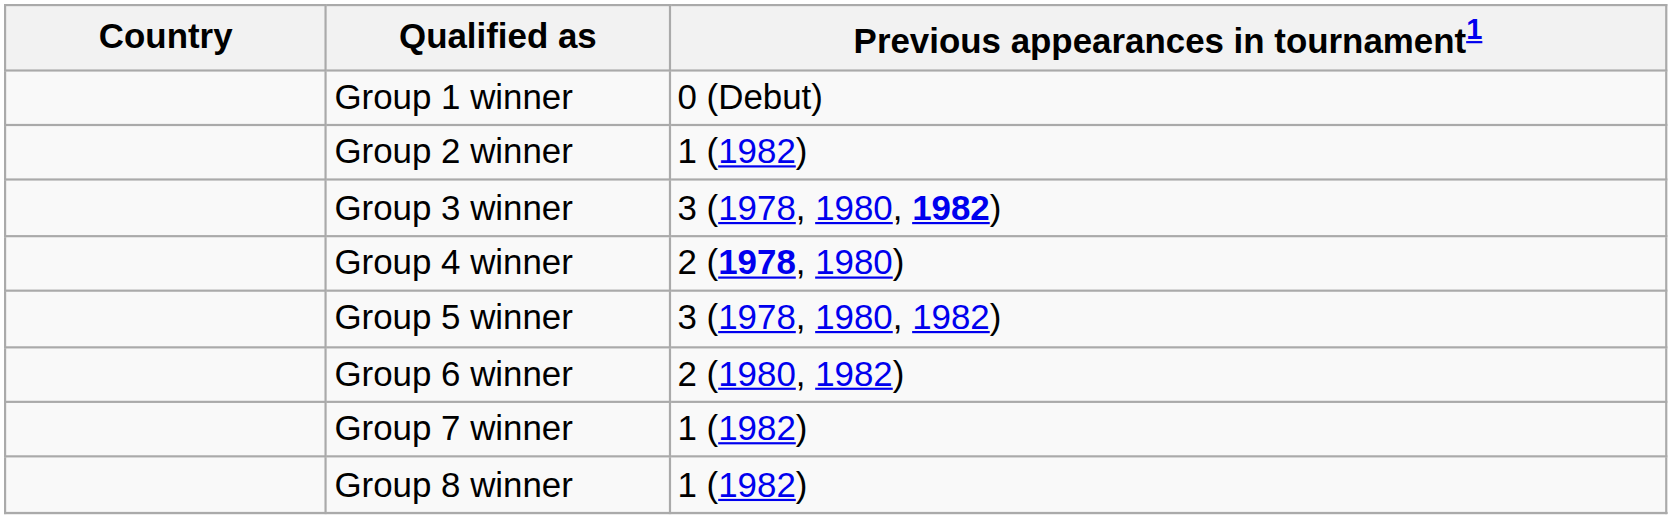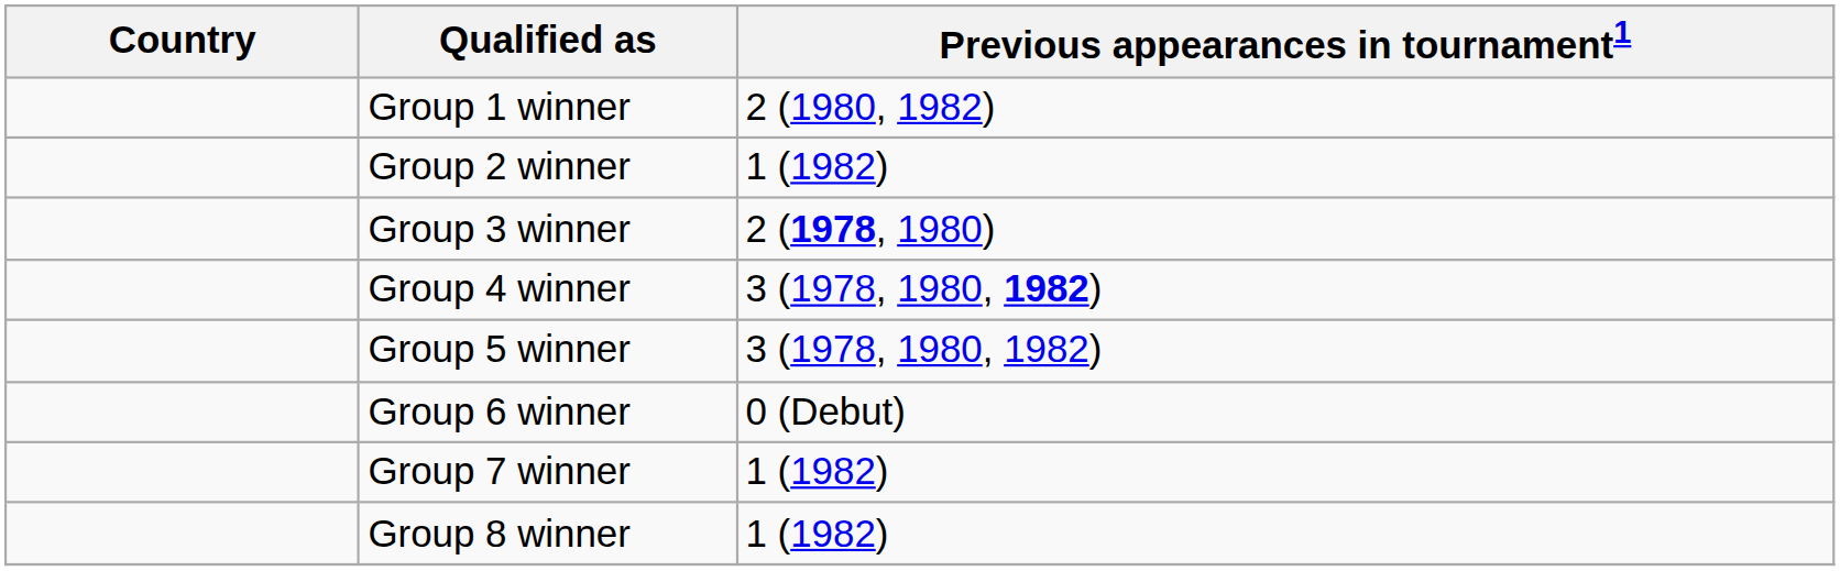 <table class="wikitable sortable">
 <tr>
 <th scope="col" width="140">Country</th>
 <th scope="col" width="150">Qualified as</th>
 <th scope="col" width="450">Previous appearances in tournament<sup><strong><a href='#'>1</a></strong></sup></th>
 </tr>
 <tr>
 <td></td>
 <td>Group 1 winner</td>
-<td>0 (Debut)</td>
+<td>2 (<a href='#'>1980</a>, <a href='#'>1982</a>)</td>
 </tr>
 <tr>
 <td></td>
 <td>Group 2 winner</td>
 <td>1 (<a href='#'>1982</a>)</td>
 </tr>
 <tr>
 <td></td>
 <td>Group 3 winner</td>
-<td>3 (<a href='#'>1978</a>, <a href='#'>1980</a>, <strong><a href='#'>1982</a></strong>)</td>
+<td>2 (<strong><a href='#'>1978</a></strong>, <a href='#'>1980</a>)</td>
 </tr>
 <tr>
 <td></td>
 <td>Group 4 winner</td>
-<td>2 (<strong><a href='#'>1978</a></strong>, <a href='#'>1980</a>)</td>
+<td>3 (<a href='#'>1978</a>, <a href='#'>1980</a>, <strong><a href='#'>1982</a></strong>)</td>
 </tr>
 <tr>
 <td></td>
 <td>Group 5 winner</td>
 <td>3 (<a href='#'>1978</a>, <a href='#'>1980</a>, <a href='#'>1982</a>)</td>
 </tr>
 <tr>
 <td></td>
 <td>Group 6 winner</td>
-<td>2 (<a href='#'>1980</a>, <a href='#'>1982</a>)</td>
+<td>0 (Debut)</td>
 </tr>
 <tr>
 <td></td>
 <td>Group 7 winner</td>
 <td>1 (<a href='#'>1982</a>)</td>
 </tr>
 <tr>
 <td></td>
 <td>Group 8 winner</td>
 <td>1 (<a href='#'>1982</a>)</td>
 </tr>
 <tr>
 </tr>
 </table>
